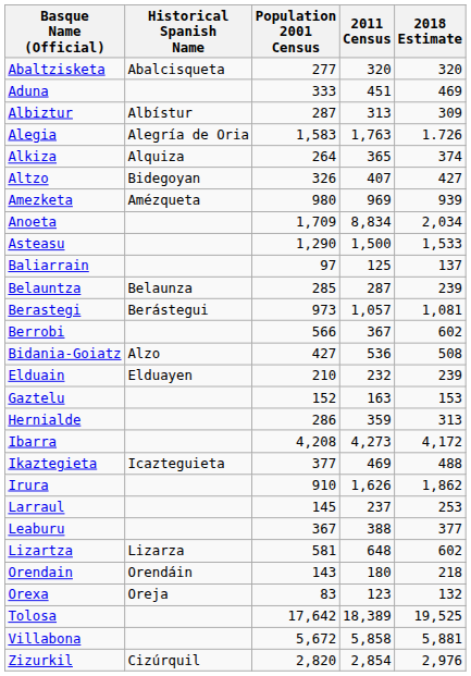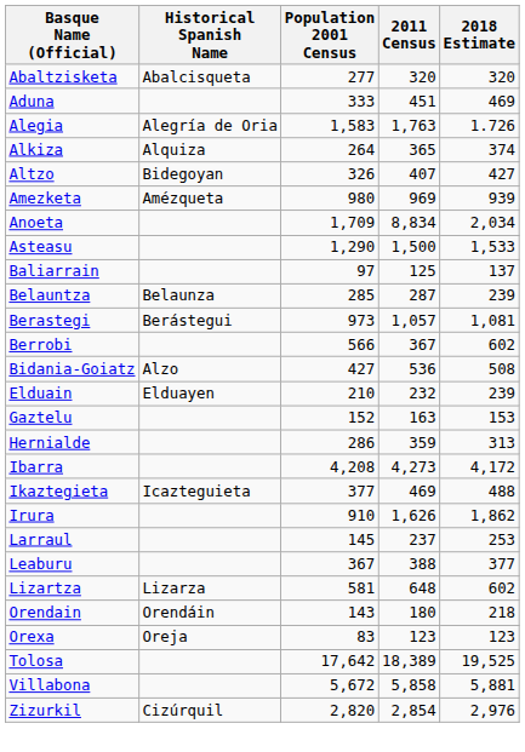 <table class="wikitable sortable">
 <tr>
 <th>Basque<br>Name<br>(Official)</th>
 <th>Historical<br>Spanish<br>Name</th>
 <th>Population<br>2001<br>Census</th>
 <th>2011<br>Census</th>
 <th>2018<br>Estimate</th>
 </tr>
 <tr>
 <td><a href='#'>Abaltzisketa</a></td>
 <td>Abalcisqueta</td>
 <td align="right">277</td>
 <td align="right">320</td>
 <td align="right">320</td>
 </tr>
 <tr>
 <td><a href='#'>Aduna</a></td>
 <td></td>
 <td align="right">333</td>
 <td align="right">451</td>
 <td align="right">469</td>
-</tr>
-<tr>
-<td><a href='#'>Albiztur</a></td>
-<td>Albístur</td>
-<td align="right">287</td>
-<td align="right">313</td>
-<td align="right">309</td>
 </tr>
 <tr>
 <td><a href='#'>Alegia</a></td>
 <td>Alegría de Oria</td>
 <td align="right">1,583</td>
 <td align="right">1,763</td>
 <td align="right">1.726</td>
 </tr>
 <tr>
 <td><a href='#'>Alkiza</a></td>
 <td>Alquiza</td>
 <td align="right">264</td>
 <td align="right">365</td>
 <td align="right">374</td>
 </tr>
 <tr>
 <td><a href='#'>Altzo</a></td>
 <td>Bidegoyan</td>
 <td align="right">326</td>
 <td align="right">407</td>
 <td align="right">427</td>
 </tr>
 <tr>
 <td><a href='#'>Amezketa</a></td>
 <td>Amézqueta</td>
 <td align="right">980</td>
 <td align="right">969</td>
 <td align="right">939</td>
 </tr>
 <tr>
 <td><a href='#'>Anoeta</a></td>
 <td></td>
 <td align="right">1,709</td>
 <td align="right">8,834</td>
 <td align="right">2,034</td>
 </tr>
 <tr>
 <td><a href='#'>Asteasu</a></td>
 <td></td>
 <td align="right">1,290</td>
 <td align="right">1,500</td>
 <td align="right">1,533</td>
 </tr>
 <tr>
 <td><a href='#'>Baliarrain</a></td>
 <td></td>
 <td align="right">97</td>
 <td align="right">125</td>
 <td align="right">137</td>
 </tr>
 <tr>
 <td><a href='#'>Belauntza</a></td>
 <td>Belaunza</td>
 <td align="right">285</td>
 <td align="right">287</td>
 <td align="right">239</td>
 </tr>
 <tr>
 <td><a href='#'>Berastegi</a></td>
 <td>Berástegui</td>
 <td align="right">973</td>
 <td align="right">1,057</td>
 <td align="right">1,081</td>
 </tr>
 <tr>
 <td><a href='#'>Berrobi</a></td>
 <td></td>
 <td align="right">566</td>
 <td align="right">367</td>
 <td align="right">602</td>
 </tr>
 <tr>
 <td><a href='#'>Bidania-Goiatz</a></td>
 <td>Alzo</td>
 <td align="right">427</td>
 <td align="right">536</td>
 <td align="right">508</td>
 </tr>
 <tr>
 <td><a href='#'>Elduain</a></td>
 <td>Elduayen</td>
 <td align="right">210</td>
 <td align="right">232</td>
 <td align="right">239</td>
 </tr>
 <tr>
 <td><a href='#'>Gaztelu</a></td>
 <td></td>
 <td align="right">152</td>
 <td align="right">163</td>
 <td align="right">153</td>
 </tr>
 <tr>
 <td><a href='#'>Hernialde</a></td>
 <td></td>
 <td align="right">286</td>
 <td align="right">359</td>
 <td align="right">313</td>
 </tr>
 <tr>
 <td><a href='#'>Ibarra</a></td>
 <td></td>
 <td align="right">4,208</td>
 <td align="right">4,273</td>
 <td align="right">4,172</td>
 </tr>
 <tr>
 <td><a href='#'>Ikaztegieta</a></td>
 <td>Icazteguieta</td>
 <td align="right">377</td>
 <td align="right">469</td>
 <td align="right">488</td>
 </tr>
 <tr>
 <td><a href='#'>Irura</a></td>
 <td></td>
 <td align="right">910</td>
 <td align="right">1,626</td>
 <td align="right">1,862</td>
 </tr>
 <tr>
 <td><a href='#'>Larraul</a></td>
 <td></td>
 <td align="right">145</td>
 <td align="right">237</td>
 <td align="right">253</td>
 </tr>
 <tr>
 <td><a href='#'>Leaburu</a></td>
 <td></td>
 <td align="right">367</td>
 <td align="right">388</td>
 <td align="right">377</td>
 </tr>
 <tr>
 <td><a href='#'>Lizartza</a></td>
 <td>Lizarza</td>
 <td align="right">581</td>
 <td align="right">648</td>
 <td align="right">602</td>
 </tr>
 <tr>
 <td><a href='#'>Orendain</a></td>
 <td>Orendáin</td>
 <td align="right">143</td>
 <td align="right">180</td>
 <td align="right">218</td>
 </tr>
 <tr>
 <td><a href='#'>Orexa</a></td>
 <td>Oreja</td>
 <td align="right">83</td>
 <td align="right">123</td>
-<td align="right">132</td>
+<td align="right">123</td>
 </tr>
 <tr>
 <td><a href='#'>Tolosa</a></td>
 <td></td>
 <td align="right">17,642</td>
 <td align="right">18,389</td>
 <td align="right">19,525</td>
 </tr>
 <tr>
 <td><a href='#'>Villabona</a></td>
 <td></td>
 <td align="right">5,672</td>
 <td align="right">5,858</td>
 <td align="right">5,881</td>
 </tr>
 <tr>
 <td><a href='#'>Zizurkil</a></td>
 <td>Cizúrquil</td>
 <td align="right">2,820</td>
 <td align="right">2,854</td>
 <td align="right">2,976</td>
 </tr>
 </table>
